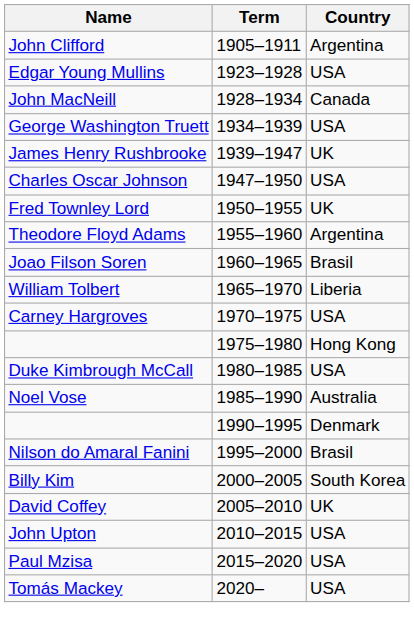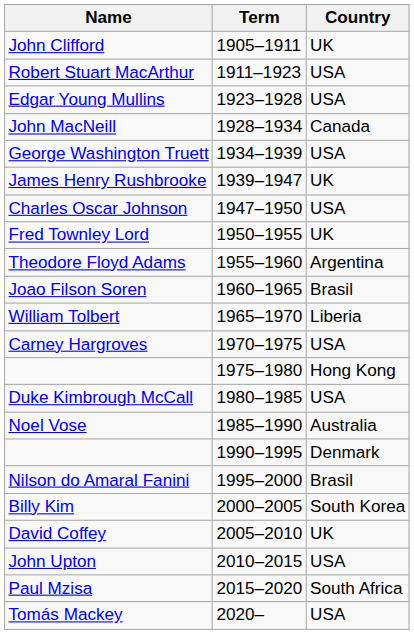 <table class="wikitable">
 <tr>
 <th>Name</th>
 <th>Term</th>
 <th>Country</th>
 </tr>
 <tr>
 <td><a href='#'>John Clifford</a></td>
 <td>1905–1911</td>
-<td>Argentina</td>
+<td>UK</td>
+</tr>
+<tr>
+<td><a href='#'>Robert Stuart MacArthur</a></td>
+<td>1911–1923</td>
+<td>USA</td>
 </tr>
 <tr>
 <td><a href='#'>Edgar Young Mullins</a></td>
 <td>1923–1928</td>
 <td>USA</td>
 </tr>
 <tr>
 <td><a href='#'>John MacNeill</a></td>
 <td>1928–1934</td>
 <td>Canada</td>
 </tr>
 <tr>
 <td><a href='#'>George Washington Truett</a></td>
 <td>1934–1939</td>
 <td>USA</td>
 </tr>
 <tr>
 <td><a href='#'>James Henry Rushbrooke</a></td>
 <td>1939–1947</td>
 <td>UK</td>
 </tr>
 <tr>
 <td><a href='#'>Charles Oscar Johnson</a></td>
 <td>1947–1950</td>
 <td>USA</td>
 </tr>
 <tr>
 <td><a href='#'>Fred Townley Lord</a></td>
 <td>1950–1955</td>
 <td>UK</td>
 </tr>
 <tr>
 <td><a href='#'>Theodore Floyd Adams</a></td>
 <td>1955–1960</td>
 <td>Argentina</td>
 </tr>
 <tr>
 <td><a href='#'>Joao Filson Soren</a></td>
 <td>1960–1965</td>
 <td>Brasil</td>
 </tr>
 <tr>
 <td><a href='#'>William Tolbert</a></td>
 <td>1965–1970</td>
 <td>Liberia</td>
 </tr>
 <tr>
 <td><a href='#'>Carney Hargroves</a></td>
 <td>1970–1975</td>
 <td>USA</td>
 </tr>
 <tr>
 <td></td>
 <td>1975–1980</td>
 <td>Hong Kong</td>
 </tr>
 <tr>
 <td><a href='#'>Duke Kimbrough McCall</a></td>
 <td>1980–1985</td>
 <td>USA</td>
 </tr>
 <tr>
 <td><a href='#'>Noel Vose</a></td>
 <td>1985–1990</td>
 <td>Australia</td>
 </tr>
 <tr>
 <td></td>
 <td>1990–1995</td>
 <td>Denmark</td>
 </tr>
 <tr>
 <td><a href='#'>Nilson do Amaral Fanini</a></td>
 <td>1995–2000</td>
 <td>Brasil</td>
 </tr>
 <tr>
 <td><a href='#'>Billy Kim</a></td>
 <td>2000–2005</td>
 <td>South Korea</td>
 </tr>
 <tr>
 <td><a href='#'>David Coffey</a></td>
 <td>2005–2010</td>
 <td>UK</td>
 </tr>
 <tr>
 <td><a href='#'>John Upton</a></td>
 <td>2010–2015</td>
 <td>USA</td>
 </tr>
 <tr>
 <td><a href='#'>Paul Mzisa</a></td>
 <td>2015–2020</td>
-<td>USA</td>
+<td>South Africa</td>
 </tr>
 <tr>
 <td><a href='#'>Tomás Mackey</a></td>
 <td>2020–</td>
 <td>USA</td>
 </tr>
 </table>
